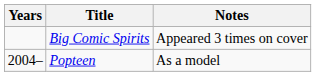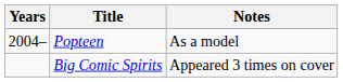 <table class="wikitable">
 <tr>
 <th>Years</th>
 <th>Title</th>
 <th>Notes</th>
 </tr>
 <tr>
+<td>2004–</td>
+<td><em><a href='#'>Popteen</a></em></td>
+<td>As a model</td>
+</tr>
+<tr>
 <td></td>
 <td><em><a href='#'>Big Comic Spirits</a></em></td>
 <td>Appeared 3 times on cover</td>
 </tr>
-<tr>
-<td>2004–</td>
-<td><em><a href='#'>Popteen</a></em></td>
-<td>As a model</td>
-</tr>
 </table>
